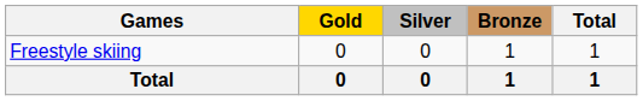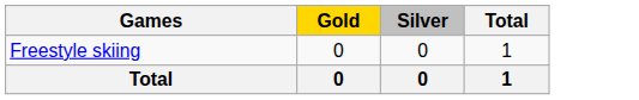 <table class="wikitable" style="text-align:center; font-size:90%;">
 <tr>
 <th style="width:15em;">Games</th>
 <th style="width:4em; background:gold;">Gold</th>
 <th style="width:4em; background:silver;">Silver</th>
-<th style="width:4em; background:#cc9966;">Bronze</th>
 <th style="width:4em;">Total</th>
 </tr>
 <tr>
 <td align=left> <a href='#'>Freestyle skiing</a></td>
 <td>0</td>
 <td>0</td>
 <td>1</td>
-<td>1</td>
 </tr>
 <tr>
 <th>Total</th>
 <th>0</th>
 <th>0</th>
 <th>1</th>
-<th>1</th>
 </tr>
 </table>
